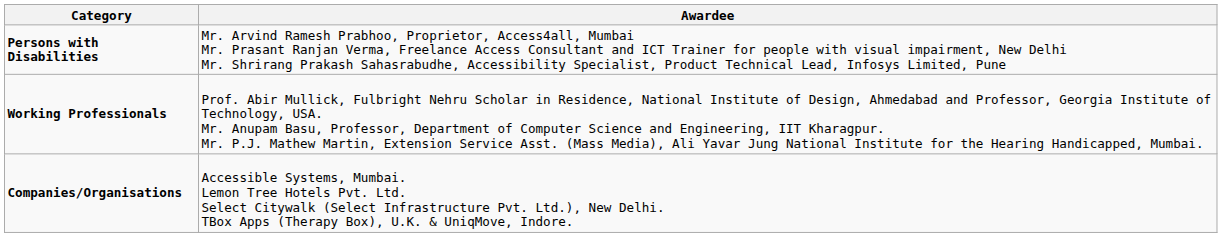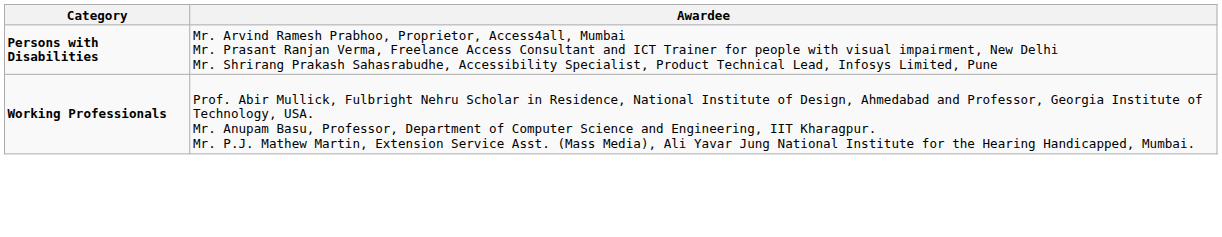 <table class="wikitable">
 <tr>
 <th>Category</th>
 <th>Awardee</th>
 </tr>
 <tr>
 <td><strong>Persons with Disabilities</strong></td>
 <td>Mr. Arvind Ramesh Prabhoo, Proprietor, Access4all, Mumbai<br>Mr. Prasant Ranjan Verma, Freelance Access Consultant and ICT Trainer for people with visual impairment, New Delhi<br>Mr. Shrirang Prakash Sahasrabudhe, Accessibility Specialist, Product Technical Lead, Infosys Limited, Pune</td>
 </tr>
 <tr>
 <td><strong>Working Professionals</strong></td>
 <td><br>Prof. Abir Mullick, Fulbright Nehru Scholar in Residence, National Institute of Design, Ahmedabad and Professor, Georgia Institute of Technology, USA.<br>Mr. Anupam Basu, Professor, Department of Computer Science and Engineering, IIT Kharagpur.<br>Mr. P.J. Mathew Martin, Extension Service Asst. (Mass Media), Ali Yavar Jung National Institute for the Hearing Handicapped, Mumbai.</td>
 </tr>
-<tr>
-<td><strong>Companies/Organisations</strong></td>
-<td><br>Accessible Systems, Mumbai.<br>Lemon Tree Hotels Pvt. Ltd.<br>Select Citywalk (Select Infrastructure Pvt. Ltd.), New Delhi.<br>TBox Apps (Therapy Box), U.K. & UniqMove, Indore.</td>
-</tr>
 </table>
